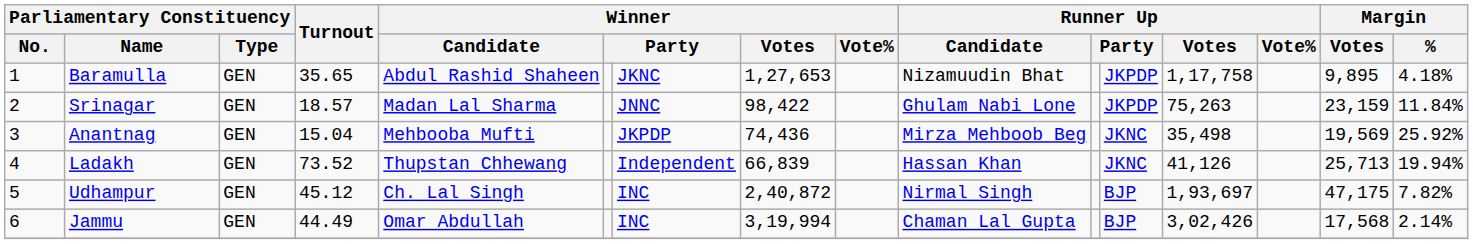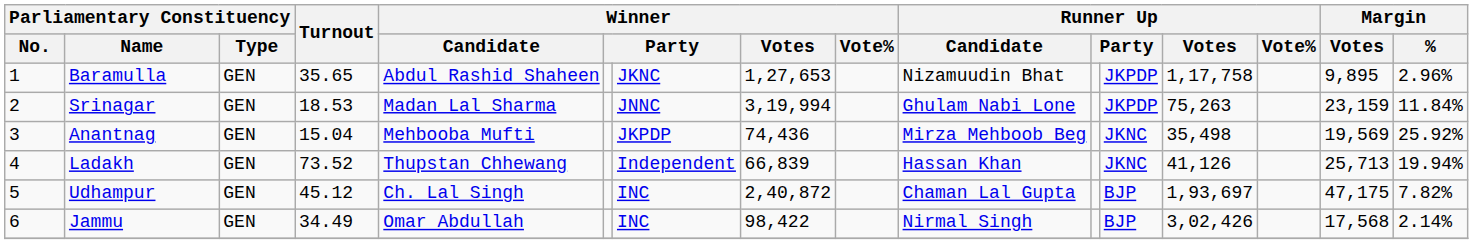 <table class="sortable wikitable" style="font-size: 95%;">
 <tr>
 <th colspan="3">Parliamentary Constituency</th>
 <th rowspan="2">Turnout</th>
 <th colspan="5">Winner</th>
 <th colspan="5">Runner Up</th>
 <th colspan="2">Margin</th>
 </tr>
 <tr>
 <th>No.</th>
 <th>Name</th>
 <th>Type</th>
 <th>Candidate</th>
 <th Colspan=2>Party</th>
 <th>Votes</th>
 <th>Vote%</th>
 <th>Candidate</th>
 <th Colspan=2>Party</th>
 <th>Votes</th>
 <th>Vote%</th>
 <th>Votes</th>
 <th>%</th>
 </tr>
 <tr>
 <td>1</td>
 <td><a href='#'>Baramulla</a></td>
 <td>GEN</td>
 <td>35.65</td>
 <td><a href='#'>Abdul Rashid Shaheen</a></td>
 <td style=background-color:></td>
 <td><a href='#'>JKNC</a></td>
 <td>1,27,653</td>
 <td></td>
 <td>Nizamuudin Bhat</td>
 <td style=background-color:></td>
 <td><a href='#'>JKPDP</a></td>
 <td>1,17,758</td>
 <td></td>
 <td>9,895</td>
-<td>4.18%</td>
+<td>2.96%</td>
 </tr>
 <tr>
 <td>2</td>
 <td><a href='#'>Srinagar</a></td>
 <td>GEN</td>
-<td>18.57</td>
+<td>18.53</td>
 <td><a href='#'>Madan Lal Sharma</a></td>
 <td style=background-color:></td>
 <td><a href='#'>JNNC</a></td>
-<td>98,422</td>
+<td>3,19,994</td>
 <td></td>
 <td><a href='#'>Ghulam Nabi Lone</a></td>
 <td style=background-color:></td>
 <td><a href='#'>JKPDP</a></td>
 <td>75,263</td>
 <td></td>
 <td>23,159</td>
 <td>11.84%</td>
 </tr>
 <tr>
 <td>3</td>
 <td><a href='#'>Anantnag</a></td>
 <td>GEN</td>
 <td>15.04</td>
 <td><a href='#'>Mehbooba Mufti</a></td>
 <td style=background-color:></td>
 <td><a href='#'>JKPDP</a></td>
 <td>74,436</td>
 <td></td>
 <td><a href='#'>Mirza Mehboob Beg</a></td>
 <td style=background-color:></td>
 <td><a href='#'>JKNC</a></td>
 <td>35,498</td>
 <td></td>
 <td>19,569</td>
 <td>25.92%</td>
 </tr>
 <tr>
 <td>4</td>
 <td><a href='#'>Ladakh</a></td>
 <td>GEN</td>
 <td>73.52</td>
 <td><a href='#'>Thupstan Chhewang</a></td>
 <td style=background-color:></td>
 <td><a href='#'>Independent</a></td>
 <td>66,839</td>
 <td></td>
 <td><a href='#'>Hassan Khan</a></td>
 <td style=background-color:></td>
 <td><a href='#'>JKNC</a></td>
 <td>41,126</td>
 <td></td>
 <td>25,713</td>
 <td>19.94%</td>
 </tr>
 <tr>
 <td>5</td>
 <td><a href='#'>Udhampur</a></td>
 <td>GEN</td>
 <td>45.12</td>
 <td><a href='#'>Ch. Lal Singh</a></td>
 <td style=background-color:></td>
 <td><a href='#'>INC</a></td>
 <td>2,40,872</td>
 <td></td>
-<td><a href='#'>Nirmal Singh</a></td>
+<td><a href='#'>Chaman Lal Gupta</a></td>
 <td style=background-color:></td>
 <td><a href='#'>BJP</a></td>
 <td>1,93,697</td>
 <td></td>
 <td>47,175</td>
 <td>7.82%</td>
 </tr>
 <tr>
 <td>6</td>
 <td><a href='#'>Jammu</a></td>
 <td>GEN</td>
-<td>44.49</td>
+<td>34.49</td>
 <td><a href='#'>Omar Abdullah</a></td>
 <td style=background-color:></td>
 <td><a href='#'>INC</a></td>
-<td>3,19,994</td>
+<td>98,422</td>
 <td></td>
-<td><a href='#'>Chaman Lal Gupta</a></td>
+<td><a href='#'>Nirmal Singh</a></td>
 <td style=background-color:></td>
 <td><a href='#'>BJP</a></td>
 <td>3,02,426</td>
 <td></td>
 <td>17,568</td>
 <td>2.14%</td>
 </tr>
 <tr>
 </tr>
 </table>
